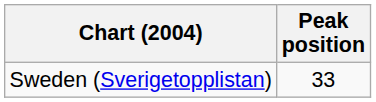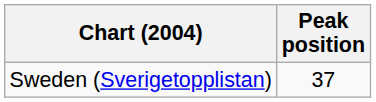 <table class="wikitable">
 <tr>
 <th>Chart (2004)</th>
 <th>Peak<br>position</th>
 </tr>
 <tr>
 <td>Sweden (<a href='#'>Sverigetopplistan</a>)</td>
-<td align="center">33</td>
+<td align="center">37</td>
 </tr>
 </table>
